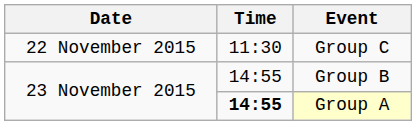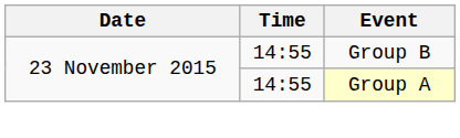 <table class = "wikitable" style="text-align:center;">
 <tr>
 <th width=150>Date</th>
 <th width=50>Time</th>
 <th width=80>Event</th>
 </tr>
 <tr>
-<td>22 November 2015</td>
-<td>11:30</td>
-<td>Group C</td>
-</tr>
-<tr>
 <td rowspan=2>23 November 2015</td>
 <td>14:55</td>
 <td>Group B</td>
 </tr>
 <tr>
-<td><strong>14:55</strong></td>
+<td>14:55</td>
 <td bgcolor=ffffcc>Group A</td>
 </tr>
 </table>
